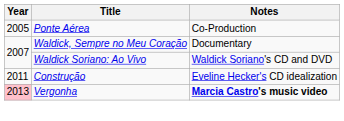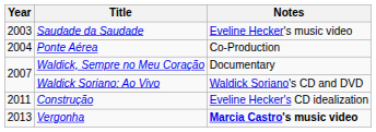 <table class="wikitable">
 <tr>
 <th>Year</th>
 <th>Title</th>
 <th>Notes</th>
 </tr>
 <tr>
-<td>2005</td>
+<td>2003</td>
+<td><em><a href='#'>Saudade da Saudade</a></em></td>
+<td><a href='#'>Eveline Hecker</a>'s music video</td>
+</tr>
+<tr>
+<td>2004</td>
 <td><em><a href='#'>Ponte Aérea</a></em></td>
 <td>Co-Production</td>
 </tr>
 <tr>
 <td rowspan="2">2007</td>
 <td><em><a href='#'>Waldick, Sempre no Meu Coração</a></em></td>
 <td>Documentary</td>
 </tr>
 <tr>
 <td><em><a href='#'>Waldick Soriano: Ao Vivo</a></em></td>
 <td><a href='#'>Waldick Soriano</a>'s CD and DVD</td>
 </tr>
 <tr>
 <td>2011</td>
 <td><em><a href='#'>Construção</a></em></td>
 <td><a href='#'>Eveline Hecker's</a> CD idealization</td>
 </tr>
 <tr>
-<td style="background: pink;">2013</td>
+<td>2013</td>
 <td><em><a href='#'>Vergonha</a></em></td>
 <td><strong><a href='#'>Marcia Castro</a>'s music video</strong></td>
 </tr>
 </table>
